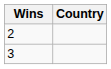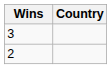 <table class="wikitable">
 <tr>
 <th scope="col" width="55">Wins</th>
 <th scope="col" align="center">Country</th>
 </tr>
 <tr>
+<td>3</td>
+<td></td>
+</tr>
+<tr>
 <td>2</td>
 <td></td>
 </tr>
-<tr>
-<td>3</td>
-<td></td>
-</tr>
 </table>
